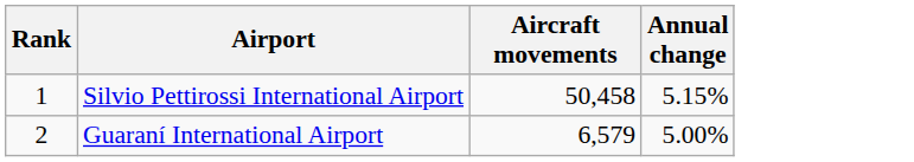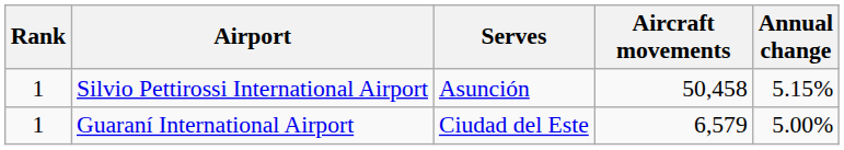 <table class="wikitable sortable">
 <tr>
 <th>Rank</th>
 <th>Airport</th>
+<th>Serves</th>
 <th style="width:100px">Aircraft<br>movements</th>
 <th>Annual<br>change</th>
 </tr>
 <tr>
 <td align="center">1</td>
 <td><a href='#'>Silvio Pettirossi International Airport</a></td>
+<td><a href='#'>Asunción</a></td>
 <td align="right">50,458</td>
 <td align="right">5.15%</td>
 </tr>
 <tr>
-<td align="center">2</td>
+<td align="center">1</td>
 <td><a href='#'>Guaraní International Airport</a></td>
+<td><a href='#'>Ciudad del Este</a></td>
 <td align="right">6,579</td>
 <td align="right">5.00%</td>
 </tr>
 </table>
